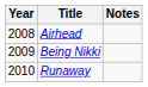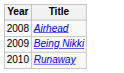 <table class="wikitable sortable">
 <tr>
 <th>Year</th>
 <th>Title</th>
-<th>Notes</th>
 </tr>
 <tr>
 <td>2008</td>
 <td><a href='#'><em>Airhead</em></a></td>
-<td></td>
 </tr>
 <tr>
 <td>2009</td>
 <td><em><a href='#'>Being Nikki</a></em></td>
-<td></td>
 </tr>
 <tr>
 <td>2010</td>
 <td><a href='#'><em>Runaway</em></a></td>
-<td></td>
 </tr>
 </table>
